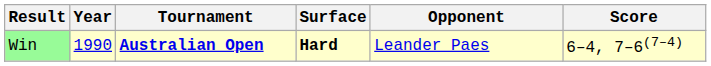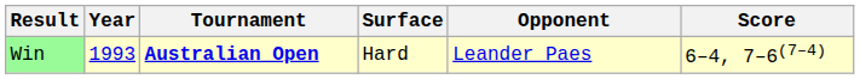 <table class="sortable wikitable">
 <tr>
 <th style="width:40px;">Result</th>
 <th style="width:30px;">Year</th>
 <th style="width:140px;">Tournament</th>
 <th style="width:50px;">Surface</th>
 <th style="width:150px;">Opponent</th>
 <th style="width:110px;" class="unsortable">Score</th>
 </tr>
 <tr style="background:#ffffcc;">
 <td style="background:#98fb98;">Win</td>
-<td><a href='#'>1990</a></td>
+<td><a href='#'>1993</a></td>
 <td><strong><a href='#'>Australian Open</a></strong></td>
-<td><strong>Hard</strong></td>
+<td>Hard</td>
 <td> <a href='#'>Leander Paes</a></td>
 <td>6–4, 7–6<sup>(7–4)</sup></td>
 </tr>
 </table>
